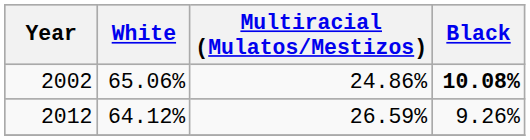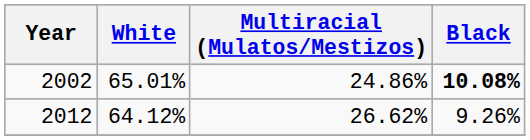 <table class="wikitable">
 <tr>
 <th width="50">Year</th>
 <th width="50pt"><a href='#'>White</a></th>
 <th width="50pt"><a href='#'>Multiracial</a>  (<a href='#'>Mulatos/Mestizos</a>)</th>
 <th width="50pt"><a href='#'>Black</a></th>
 </tr>
 <tr>
 <td align="right">2002</td>
-<td align="right">65.06%</td>
+<td align="right">65.01%</td>
 <td align="right">24.86%</td>
 <td align="right"><strong>10.08%</strong></td>
 </tr>
 <tr>
 <td align="right">2012</td>
 <td align="right">64.12%</td>
-<td align="right">26.59%</td>
+<td align="right">26.62%</td>
 <td align="right">9.26%</td>
 </tr>
 <tr>
 </tr>
 </table>
